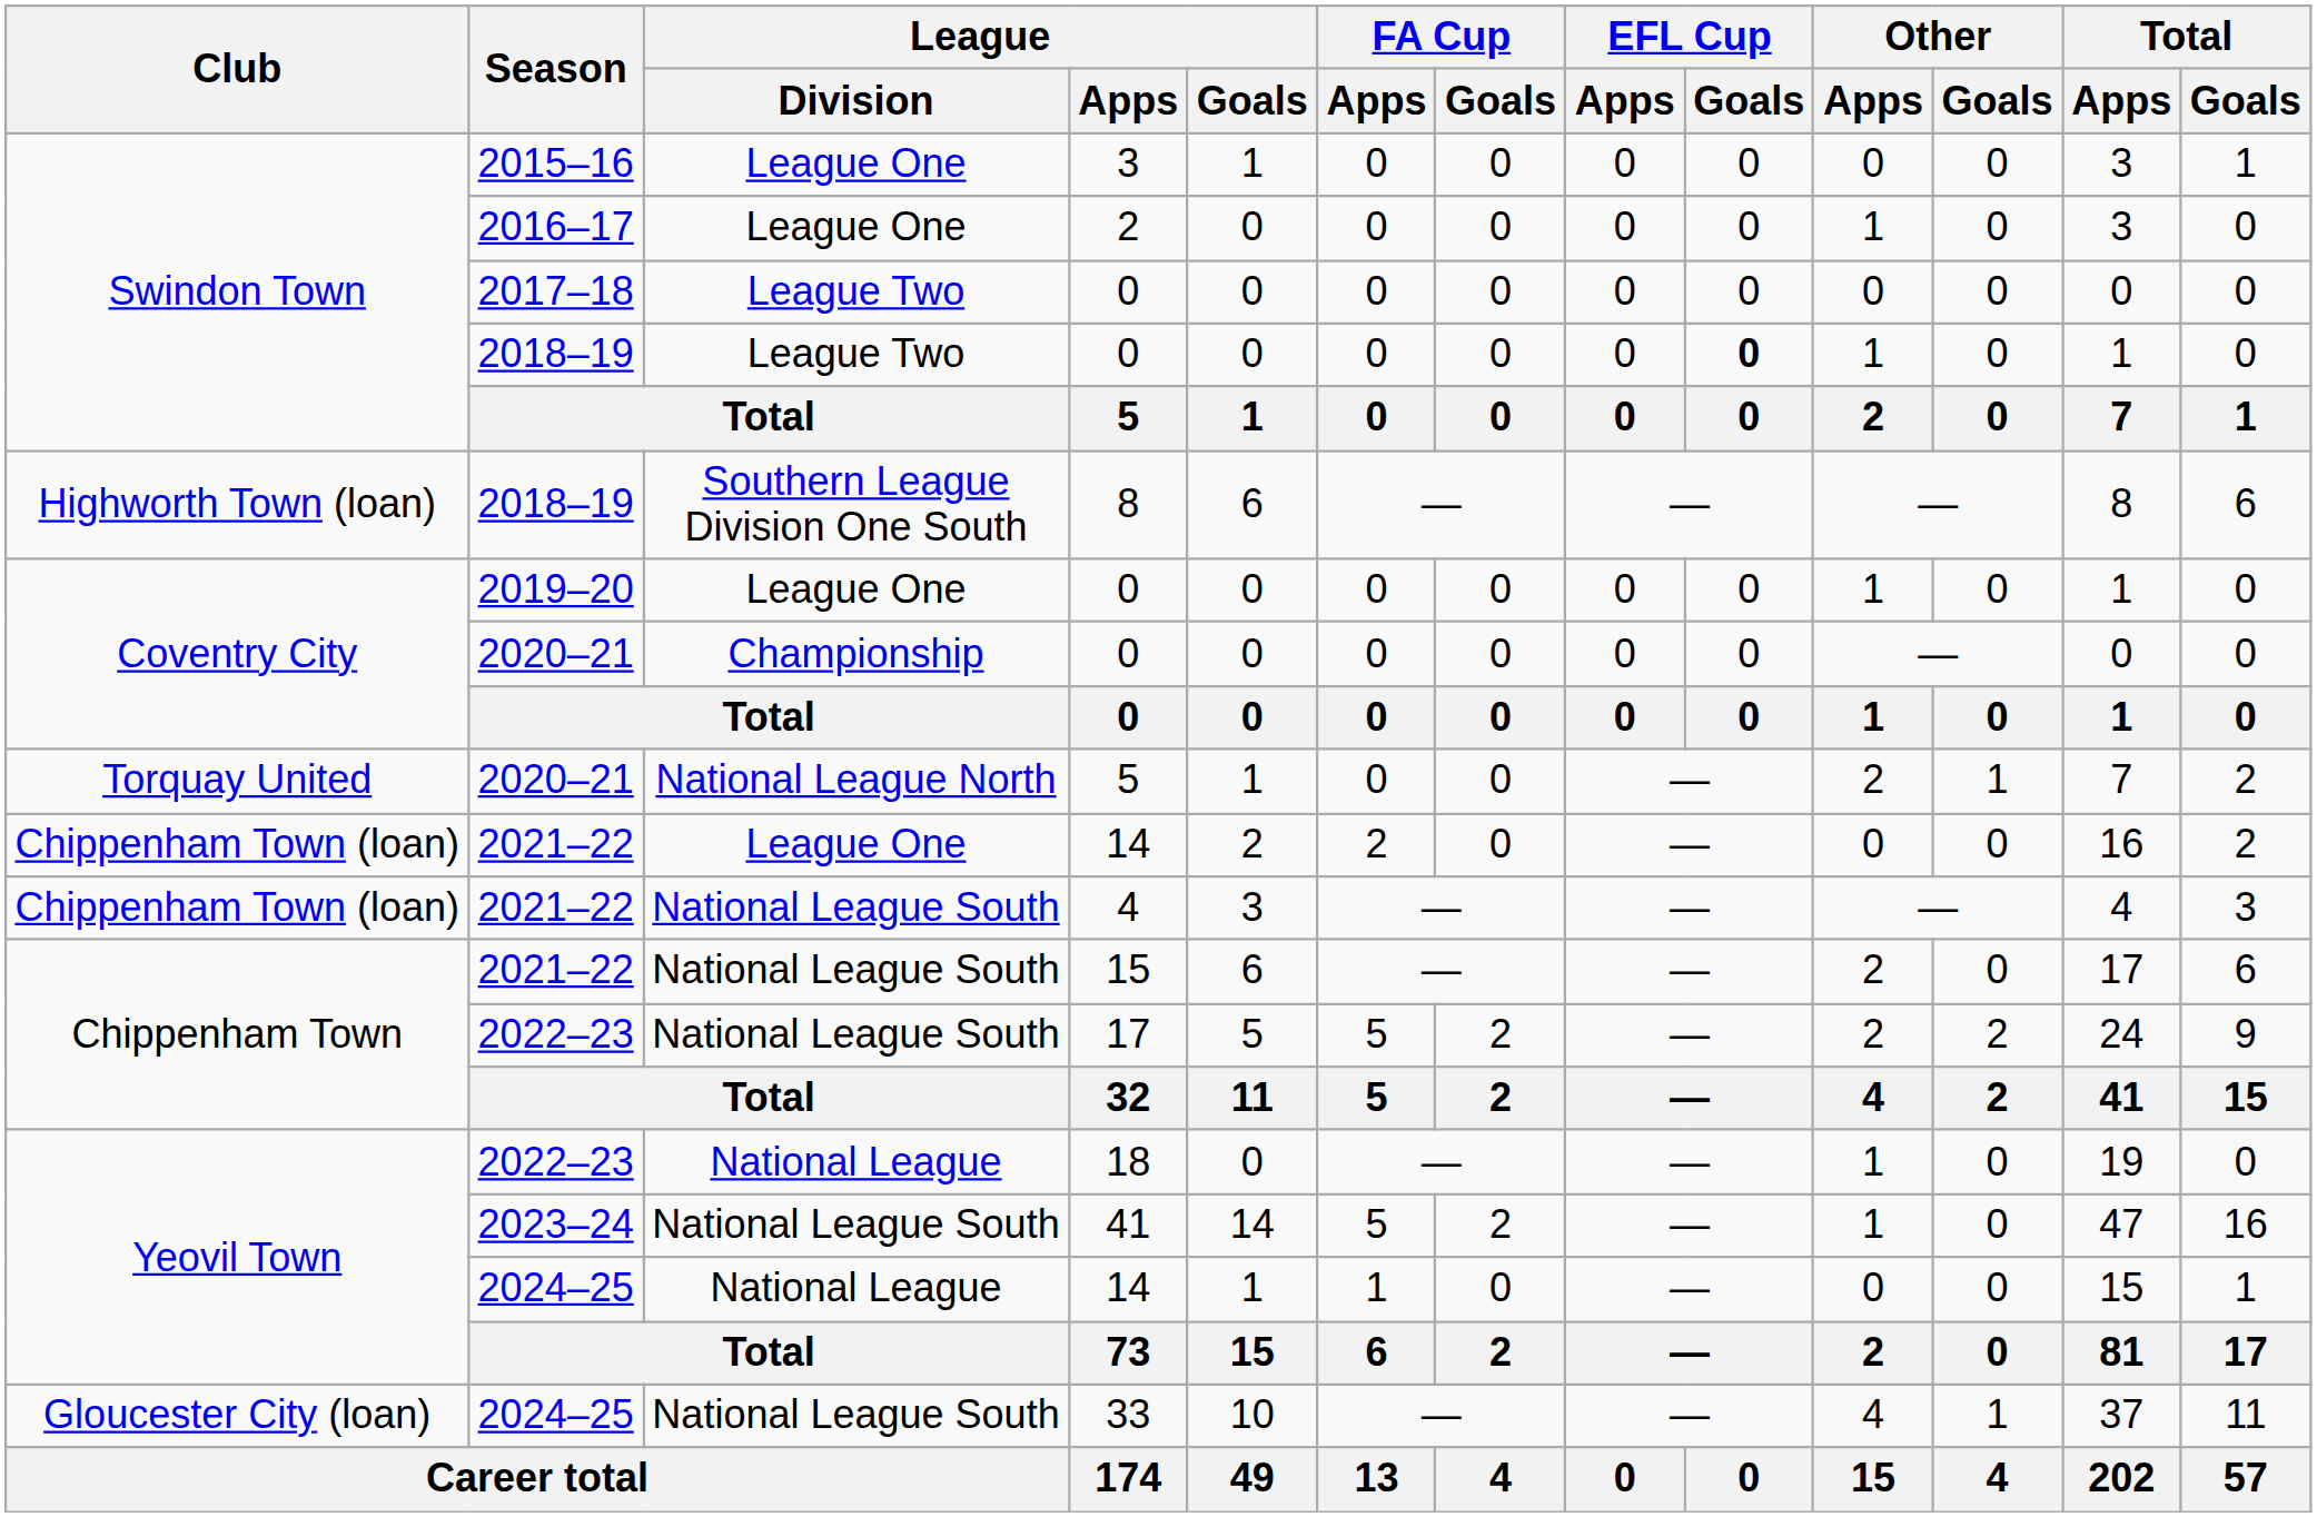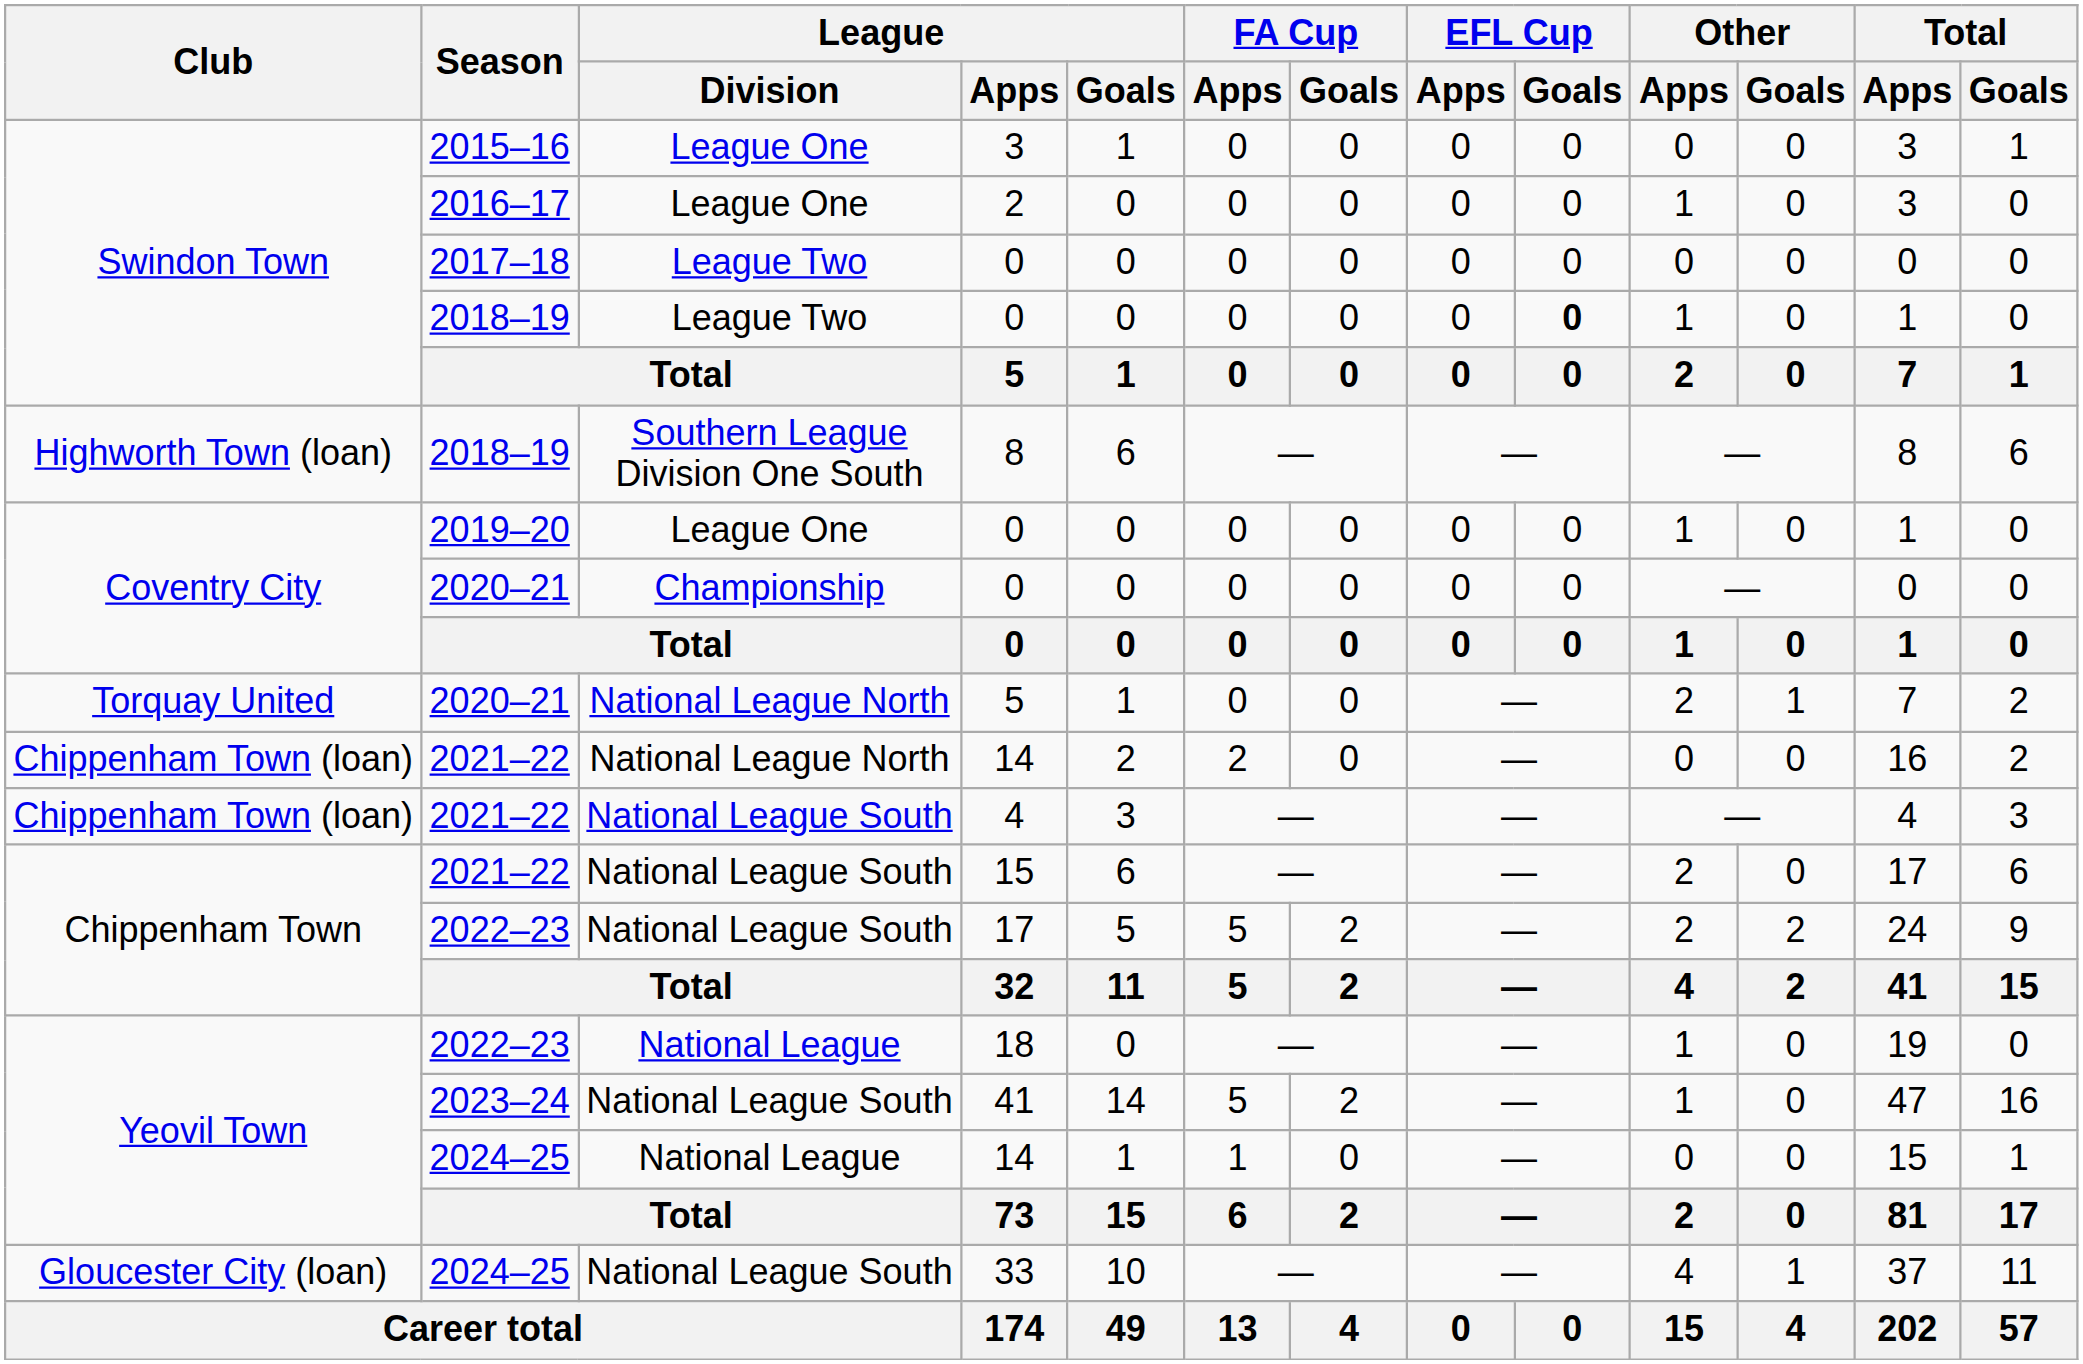 <table class=wikitable style="text-align: center">
 <tr>
 <th rowspan=2>Club</th>
 <th rowspan=2>Season</th>
 <th colspan=3>League</th>
 <th colspan=2><a href='#'>FA Cup</a></th>
 <th colspan=2><a href='#'>EFL Cup</a></th>
 <th colspan=2>Other</th>
 <th colspan=2>Total</th>
 </tr>
 <tr>
 <th>Division</th>
 <th>Apps</th>
 <th>Goals</th>
 <th>Apps</th>
 <th>Goals</th>
 <th>Apps</th>
 <th>Goals</th>
 <th>Apps</th>
 <th>Goals</th>
 <th>Apps</th>
 <th>Goals</th>
 </tr>
 <tr>
 <td rowspan=5><a href='#'>Swindon Town</a></td>
 <td><a href='#'>2015–16</a></td>
 <td><a href='#'>League One</a></td>
 <td>3</td>
 <td>1</td>
 <td>0</td>
 <td>0</td>
 <td>0</td>
 <td>0</td>
 <td>0</td>
 <td>0</td>
 <td>3</td>
 <td>1</td>
 </tr>
 <tr>
 <td><a href='#'>2016–17</a></td>
 <td>League One</td>
 <td>2</td>
 <td>0</td>
 <td>0</td>
 <td>0</td>
 <td>0</td>
 <td>0</td>
 <td>1</td>
 <td>0</td>
 <td>3</td>
 <td>0</td>
 </tr>
 <tr>
 <td><a href='#'>2017–18</a></td>
 <td><a href='#'>League Two</a></td>
 <td>0</td>
 <td>0</td>
 <td>0</td>
 <td>0</td>
 <td>0</td>
 <td>0</td>
 <td>0</td>
 <td>0</td>
 <td>0</td>
 <td>0</td>
 </tr>
 <tr>
 <td><a href='#'>2018–19</a></td>
 <td>League Two</td>
 <td>0</td>
 <td>0</td>
 <td>0</td>
 <td>0</td>
 <td>0</td>
 <td><strong>0</strong></td>
 <td>1</td>
 <td>0</td>
 <td>1</td>
 <td>0</td>
 </tr>
 <tr>
 <th colspan=2>Total</th>
 <th>5</th>
 <th>1</th>
 <th>0</th>
 <th>0</th>
 <th>0</th>
 <th>0</th>
 <th>2</th>
 <th>0</th>
 <th>7</th>
 <th>1</th>
 </tr>
 <tr>
 <td><a href='#'>Highworth Town</a> (loan)</td>
 <td><a href='#'>2018–19</a></td>
 <td><a href='#'>Southern League</a><br>Division One South</td>
 <td>8</td>
 <td>6</td>
 <td colspan=2>—</td>
 <td colspan=2>—</td>
 <td colspan=2>—</td>
 <td>8</td>
 <td>6</td>
 </tr>
 <tr>
 <td rowspan=3><a href='#'>Coventry City</a></td>
 <td><a href='#'>2019–20</a></td>
 <td>League One</td>
 <td>0</td>
 <td>0</td>
 <td>0</td>
 <td>0</td>
 <td>0</td>
 <td>0</td>
 <td>1</td>
 <td>0</td>
 <td>1</td>
 <td>0</td>
 </tr>
 <tr>
 <td><a href='#'>2020–21</a></td>
 <td><a href='#'>Championship</a></td>
 <td>0</td>
 <td>0</td>
 <td>0</td>
 <td>0</td>
 <td>0</td>
 <td>0</td>
 <td colspan=2>—</td>
 <td>0</td>
 <td>0</td>
 </tr>
 <tr>
 <th colspan=2>Total</th>
 <th>0</th>
 <th>0</th>
 <th>0</th>
 <th>0</th>
 <th>0</th>
 <th>0</th>
 <th>1</th>
 <th>0</th>
 <th>1</th>
 <th>0</th>
 </tr>
 <tr>
 <td><a href='#'>Torquay United</a></td>
 <td><a href='#'>2020–21</a></td>
 <td><a href='#'>National League North</a></td>
 <td>5</td>
 <td>1</td>
 <td>0</td>
 <td>0</td>
 <td colspan=2>—</td>
 <td>2</td>
 <td>1</td>
 <td>7</td>
 <td>2</td>
 </tr>
 <tr>
 <td><a href='#'>Chippenham Town</a> (loan)</td>
 <td><a href='#'>2021–22</a></td>
-<td><a href='#'>League One</a></td>
+<td>National League North</td>
 <td>14</td>
 <td>2</td>
 <td>2</td>
 <td>0</td>
 <td colspan=2>—</td>
 <td>0</td>
 <td>0</td>
 <td>16</td>
 <td>2</td>
 </tr>
 <tr>
 <td><a href='#'>Chippenham Town</a> (loan)</td>
 <td><a href='#'>2021–22</a></td>
 <td><a href='#'>National League South</a></td>
 <td>4</td>
 <td>3</td>
 <td colspan=2>—</td>
 <td colspan=2>—</td>
 <td colspan=2>—</td>
 <td>4</td>
 <td>3</td>
 </tr>
 <tr>
 <td rowspan=3>Chippenham Town</td>
 <td><a href='#'>2021–22</a></td>
 <td>National League South</td>
 <td>15</td>
 <td>6</td>
 <td colspan=2>—</td>
 <td colspan=2>—</td>
 <td>2</td>
 <td>0</td>
 <td>17</td>
 <td>6</td>
 </tr>
 <tr>
 <td><a href='#'>2022–23</a></td>
 <td>National League South</td>
 <td>17</td>
 <td>5</td>
 <td>5</td>
 <td>2</td>
 <td colspan=2>—</td>
 <td>2</td>
 <td>2</td>
 <td>24</td>
 <td>9</td>
 </tr>
 <tr>
 <th colspan=2>Total</th>
 <th>32</th>
 <th>11</th>
 <th>5</th>
 <th>2</th>
 <th colspan=2>—</th>
 <th>4</th>
 <th>2</th>
 <th>41</th>
 <th>15</th>
 </tr>
 <tr>
 <td rowspan=4><a href='#'>Yeovil Town</a></td>
 <td><a href='#'>2022–23</a></td>
 <td><a href='#'>National League</a></td>
 <td>18</td>
 <td>0</td>
 <td colspan=2>—</td>
 <td colspan=2>—</td>
 <td>1</td>
 <td>0</td>
 <td>19</td>
 <td>0</td>
 </tr>
 <tr>
 <td><a href='#'>2023–24</a></td>
 <td>National League South</td>
 <td>41</td>
 <td>14</td>
 <td>5</td>
 <td>2</td>
 <td colspan=2>—</td>
 <td>1</td>
 <td>0</td>
 <td>47</td>
 <td>16</td>
 </tr>
 <tr>
 <td><a href='#'>2024–25</a></td>
 <td>National League</td>
 <td>14</td>
 <td>1</td>
 <td>1</td>
 <td>0</td>
 <td colspan=2>—</td>
 <td>0</td>
 <td>0</td>
 <td>15</td>
 <td>1</td>
 </tr>
 <tr>
 <th colspan=2>Total</th>
 <th>73</th>
 <th>15</th>
 <th>6</th>
 <th>2</th>
 <th colspan=2>—</th>
 <th>2</th>
 <th>0</th>
 <th>81</th>
 <th>17</th>
 </tr>
 <tr>
 <td><a href='#'>Gloucester City</a> (loan)</td>
 <td><a href='#'>2024–25</a></td>
 <td>National League South</td>
 <td>33</td>
 <td>10</td>
 <td colspan=2>—</td>
 <td colspan=2>—</td>
 <td>4</td>
 <td>1</td>
 <td>37</td>
 <td>11</td>
 </tr>
 <tr>
 <th colspan=3>Career total</th>
 <th>174</th>
 <th>49</th>
 <th>13</th>
 <th>4</th>
 <th>0</th>
 <th>0</th>
 <th>15</th>
 <th>4</th>
 <th>202</th>
 <th>57</th>
 </tr>
 </table>
